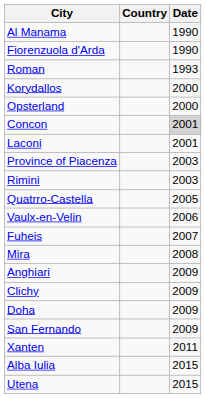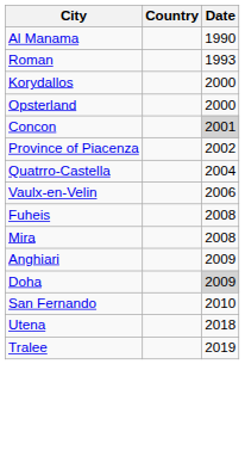 <table class="wikitable sortable">
 <tr>
 <th>City</th>
 <th>Country</th>
 <th>Date</th>
 </tr>
 <tr>
 <td><a href='#'>Al Manama</a></td>
-<td></td>
-<td style="text-align:center;">1990</td>
-</tr>
-<tr>
-<td><a href='#'>Fiorenzuola d'Arda</a></td>
 <td></td>
 <td style="text-align:center;">1990</td>
 </tr>
 <tr>
 <td><a href='#'>Roman</a></td>
 <td></td>
 <td style="text-align:center;">1993</td>
 </tr>
 <tr>
 <td><a href='#'>Korydallos</a></td>
 <td></td>
 <td style="text-align:center;">2000</td>
 </tr>
 <tr>
 <td><a href='#'>Opsterland</a></td>
 <td></td>
 <td style="text-align:center;">2000</td>
 </tr>
 <tr>
 <td><a href='#'>Concon</a></td>
 <td></td>
 <td style="background: lightgrey; text-align:center;">2001</td>
 </tr>
 <tr>
-<td><a href='#'>Laconi</a></td>
-<td></td>
-<td style="text-align:center;">2001</td>
-</tr>
-<tr>
 <td><a href='#'>Province of Piacenza</a></td>
 <td></td>
-<td style="text-align:center;">2003</td>
-</tr>
-<tr>
-<td><a href='#'>Rimini</a></td>
-<td></td>
-<td style="text-align:center;">2003</td>
+<td style="text-align:center;">2002</td>
 </tr>
 <tr>
 <td><a href='#'>Quatrro-Castella</a></td>
 <td></td>
-<td style="text-align:center;">2005</td>
+<td style="text-align:center;">2004</td>
 </tr>
 <tr>
 <td><a href='#'>Vaulx-en-Velin</a></td>
 <td></td>
 <td style="text-align:center;">2006</td>
 </tr>
 <tr>
 <td><a href='#'>Fuheis</a></td>
 <td></td>
-<td style="text-align:center;">2007</td>
+<td style="text-align:center;">2008</td>
 </tr>
 <tr>
 <td><a href='#'>Mira</a></td>
 <td></td>
 <td style="text-align:center;">2008</td>
 </tr>
 <tr>
 <td><a href='#'>Anghiari</a></td>
 <td></td>
 <td style="text-align:center;">2009</td>
 </tr>
 <tr>
-<td><a href='#'>Clichy</a></td>
-<td></td>
-<td style="text-align:center;">2009</td>
-</tr>
-<tr>
 <td><a href='#'>Doha</a></td>
 <td></td>
-<td style="text-align:center;">2009</td>
+<td style="background: lightgrey; text-align:center;">2009</td>
 </tr>
 <tr>
 <td><a href='#'>San Fernando</a></td>
 <td></td>
-<td style="text-align:center;">2009</td>
-</tr>
-<tr>
-<td><a href='#'>Xanten</a></td>
-<td></td>
-<td style="text-align:center;">2011</td>
-</tr>
-<tr>
-<td><a href='#'>Alba Iulia</a></td>
-<td></td>
-<td style="text-align:center;">2015</td>
+<td style="text-align:center;">2010</td>
 </tr>
 <tr>
 <td><a href='#'>Utena</a></td>
 <td></td>
-<td style="text-align:center;">2015</td>
+<td style="text-align:center;">2018</td>
+</tr>
+<tr>
+<td><a href='#'>Tralee</a></td>
+<td></td>
+<td style="text-align:center;">2019</td>
 </tr>
 </table>
